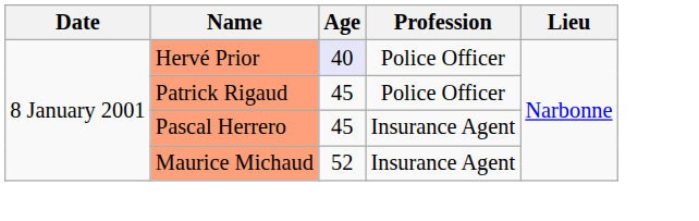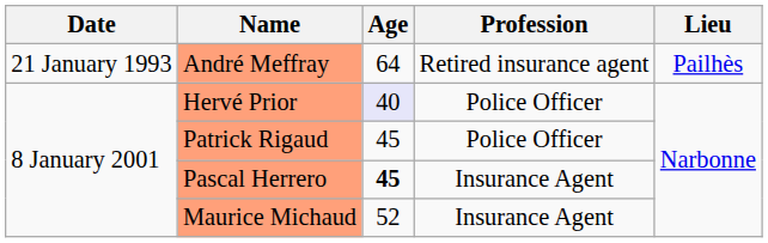 <table class="wikitable centre" style="margin-bottom: 10px;">
 <tr>
 <th scope="col">Date</th>
 <th scope="col">Name</th>
 <th scope="col">Age</th>
 <th scope="col">Profession</th>
 <th scope="col">Lieu</th>
+</tr>
+<tr>
+<td scope="row" style="text-align: left;">21 January 1993</td>
+<td style="background:LightSalmon">André Meffray</td>
+<td style="text-align: center;">64</td>
+<td style="text-align: center;">Retired insurance agent</td>
+<td style="text-align: center;"><a href='#'>Pailhès</a></td>
 </tr>
 <tr>
 <td rowspan="4" scope="row" style="text-align: left;">8 January 2001</td>
 <td style="background:LightSalmon">Hervé Prior</td>
 <td style="background: lavender; text-align: center;">40</td>
 <td style="text-align: center;">Police Officer</td>
 <td rowspan="4" style="text-align: center;"><a href='#'>Narbonne</a></td>
 </tr>
 <tr>
 <td style="background:LightSalmon">Patrick Rigaud</td>
 <td style="text-align: center;">45</td>
 <td style="text-align: center;">Police Officer</td>
 </tr>
 <tr>
 <td style="background:LightSalmon">Pascal Herrero</td>
-<td style="text-align: center;">45</td>
+<td style="text-align: center;"><strong>45</strong></td>
 <td style="text-align: center;">Insurance Agent</td>
 </tr>
 <tr>
 <td style="background:LightSalmon">Maurice Michaud</td>
 <td style="text-align: center;">52</td>
 <td style="text-align: center;">Insurance Agent</td>
 </tr>
 </table>
